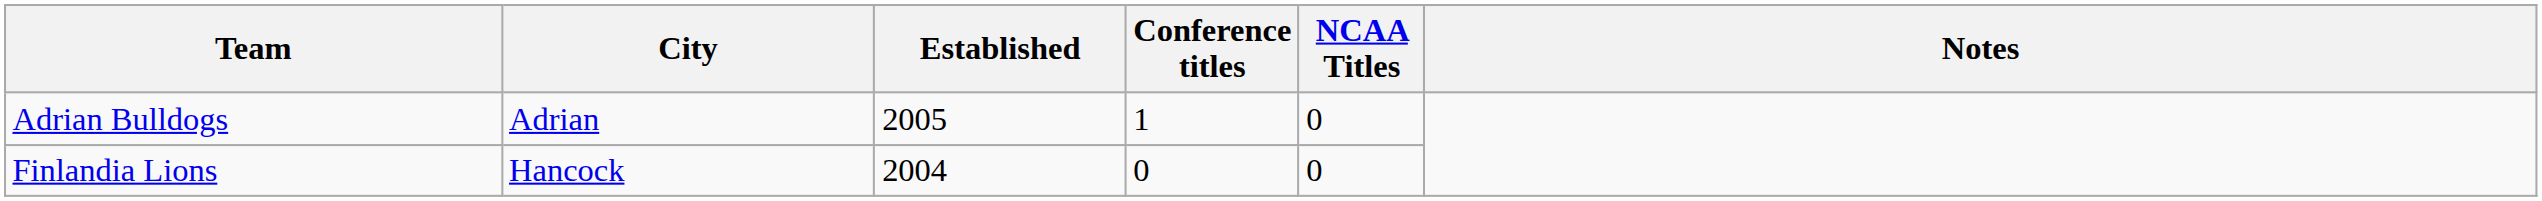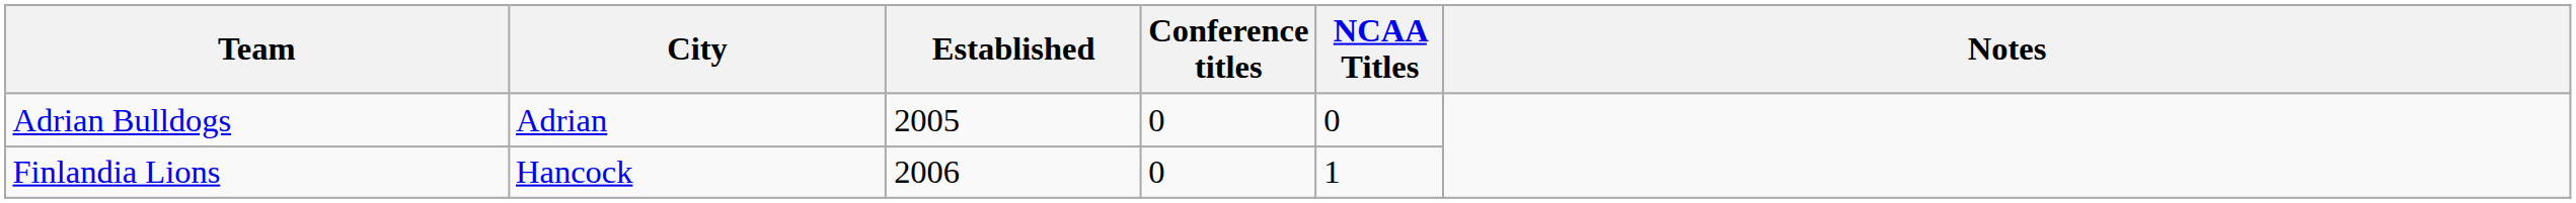 <table class="wikitable">
 <tr>
 <th bgcolor="#DDDDFF" width="20%">Team</th>
 <th bgcolor="#DDDDFF" width="15%">City</th>
 <th bgcolor="#DDDDFF" width="10%">Established</th>
 <th bgcolor="#DDDDFF" width="5%">Conference titles</th>
 <th bgcolor="#DDDDFF" width="5%"><a href='#'>NCAA</a> Titles</th>
 <th bgcolor="#DDDDFF" width="45%">Notes</th>
 </tr>
 <tr>
 <td><a href='#'>Adrian Bulldogs</a></td>
 <td><a href='#'>Adrian</a></td>
 <td>2005</td>
-<td>1</td>
+<td>0</td>
 <td>0</td>
 </tr>
 <tr>
 <td><a href='#'>Finlandia Lions</a></td>
 <td><a href='#'>Hancock</a></td>
-<td>2004</td>
+<td>2006</td>
 <td>0</td>
-<td>0</td>
+<td>1</td>
 </tr>
 </table>
